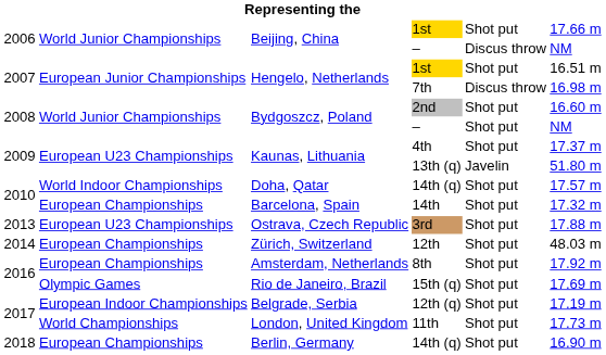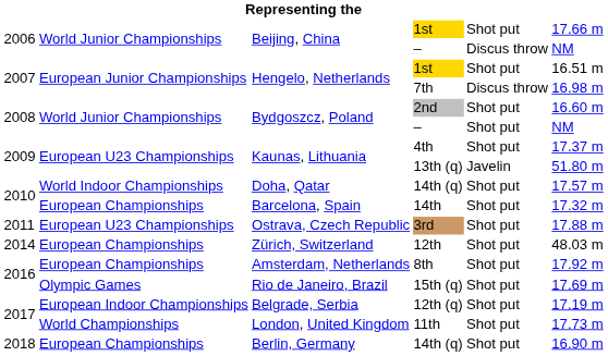 <table>
 <tr>
 <th colspan="6">Representing the </th>
 </tr>
 <tr>
 <td rowspan=2>2006</td>
 <td rowspan=2><a href='#'>World Junior Championships</a></td>
 <td rowspan=2><a href='#'>Beijing</a>, <a href='#'>China</a></td>
 <td bgcolor=gold>1st</td>
 <td>Shot put</td>
 <td><a href='#'>17.66 m</a></td>
 </tr>
 <tr>
 <td>–</td>
 <td>Discus throw</td>
 <td><a href='#'>NM</a></td>
 </tr>
 <tr>
 <td rowspan=2>2007</td>
 <td rowspan=2><a href='#'>European Junior Championships</a></td>
 <td rowspan=2><a href='#'>Hengelo</a>, <a href='#'>Netherlands</a></td>
 <td bgcolor=gold>1st</td>
 <td>Shot put</td>
 <td>16.51 m</td>
 </tr>
 <tr>
 <td>7th</td>
 <td>Discus throw</td>
 <td><a href='#'>16.98 m</a></td>
 </tr>
 <tr>
 <td rowspan=2>2008</td>
 <td rowspan=2><a href='#'>World Junior Championships</a></td>
 <td rowspan=2><a href='#'>Bydgoszcz</a>, <a href='#'>Poland</a></td>
 <td bgcolor=silver>2nd</td>
 <td>Shot put</td>
 <td><a href='#'>16.60 m</a></td>
 </tr>
 <tr>
 <td>–</td>
 <td>Shot put</td>
 <td><a href='#'>NM</a></td>
 </tr>
 <tr>
 <td rowspan=2>2009</td>
 <td rowspan=2><a href='#'>European U23 Championships</a></td>
 <td rowspan=2><a href='#'>Kaunas</a>, <a href='#'>Lithuania</a></td>
 <td>4th</td>
 <td>Shot put</td>
 <td><a href='#'>17.37 m</a></td>
 </tr>
 <tr>
 <td>13th (q)</td>
 <td>Javelin</td>
 <td><a href='#'>51.80 m</a></td>
 </tr>
 <tr>
 <td rowspan=2>2010</td>
 <td><a href='#'>World Indoor Championships</a></td>
 <td><a href='#'>Doha</a>, <a href='#'>Qatar</a></td>
 <td>14th (q)</td>
 <td>Shot put</td>
 <td><a href='#'>17.57 m</a></td>
 </tr>
 <tr>
 <td><a href='#'>European Championships</a></td>
 <td><a href='#'>Barcelona</a>, <a href='#'>Spain</a></td>
 <td>14th</td>
 <td>Shot put</td>
 <td><a href='#'>17.32 m</a></td>
 </tr>
 <tr>
-<td>2013</td>
+<td>2011</td>
 <td><a href='#'>European U23 Championships</a></td>
 <td><a href='#'>Ostrava, Czech Republic</a></td>
 <td bgcolor=cc9966>3rd</td>
 <td>Shot put</td>
 <td><a href='#'>17.88 m</a></td>
 </tr>
 <tr>
 <td>2014</td>
 <td><a href='#'>European Championships</a></td>
 <td><a href='#'>Zürich, Switzerland</a></td>
 <td>12th</td>
 <td>Shot put</td>
 <td>48.03 m</td>
 </tr>
 <tr>
 <td rowspan=2>2016</td>
 <td><a href='#'>European Championships</a></td>
 <td><a href='#'>Amsterdam, Netherlands</a></td>
 <td>8th</td>
 <td>Shot put</td>
 <td><a href='#'>17.92 m</a></td>
 </tr>
 <tr>
 <td><a href='#'>Olympic Games</a></td>
 <td><a href='#'>Rio de Janeiro, Brazil</a></td>
 <td>15th (q)</td>
 <td>Shot put</td>
 <td><a href='#'>17.69 m</a></td>
 </tr>
 <tr>
 <td rowspan=2>2017</td>
 <td><a href='#'>European Indoor Championships</a></td>
 <td><a href='#'>Belgrade, Serbia</a></td>
 <td>12th (q)</td>
 <td>Shot put</td>
 <td><a href='#'>17.19 m</a></td>
 </tr>
 <tr>
 <td><a href='#'>World Championships</a></td>
 <td><a href='#'>London</a>, <a href='#'>United Kingdom</a></td>
 <td>11th</td>
 <td>Shot put</td>
 <td><a href='#'>17.73 m</a></td>
 </tr>
 <tr>
 <td>2018</td>
 <td><a href='#'>European Championships</a></td>
 <td><a href='#'>Berlin, Germany</a></td>
 <td>14th (q)</td>
 <td>Shot put</td>
 <td><a href='#'>16.90 m</a></td>
 </tr>
 </table>
